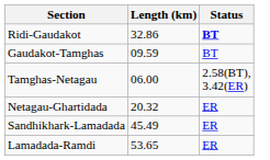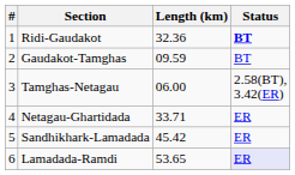 <table class="wikitable">
 <tr>
+<th>#</th>
 <th>Section</th>
 <th>Length (km)</th>
 <th>Status</th>
 </tr>
 <tr>
+<td>1</td>
 <td>Ridi-Gaudakot</td>
-<td>32.86</td>
+<td>32.36</td>
 <td><strong><a href='#'>BT</a></strong></td>
 </tr>
 <tr>
+<td>2</td>
 <td>Gaudakot-Tamghas</td>
 <td>09.59</td>
 <td><a href='#'>BT</a></td>
 </tr>
 <tr>
+<td>3</td>
 <td>Tamghas-Netagau</td>
 <td>06.00</td>
 <td>2.58(BT), <br>3.42(<a href='#'>ER</a>)</td>
 </tr>
 <tr>
+<td>4</td>
 <td>Netagau-Ghartidada</td>
-<td>20.32</td>
+<td>33.71</td>
 <td><a href='#'>ER</a></td>
 </tr>
 <tr>
+<td>5</td>
 <td>Sandhikhark-Lamadada</td>
-<td>45.49</td>
+<td>45.42</td>
 <td><a href='#'>ER</a></td>
 </tr>
 <tr>
+<td>6</td>
 <td>Lamadada-Ramdi</td>
 <td>53.65</td>
-<td><a href='#'>ER</a></td>
+<td style="background: lavender;"><a href='#'>ER</a></td>
 </tr>
 </table>
